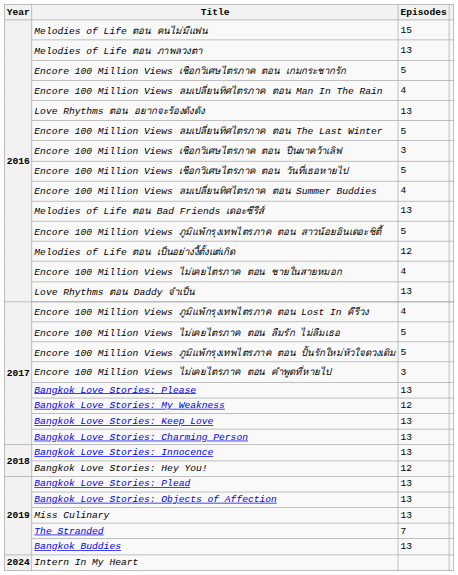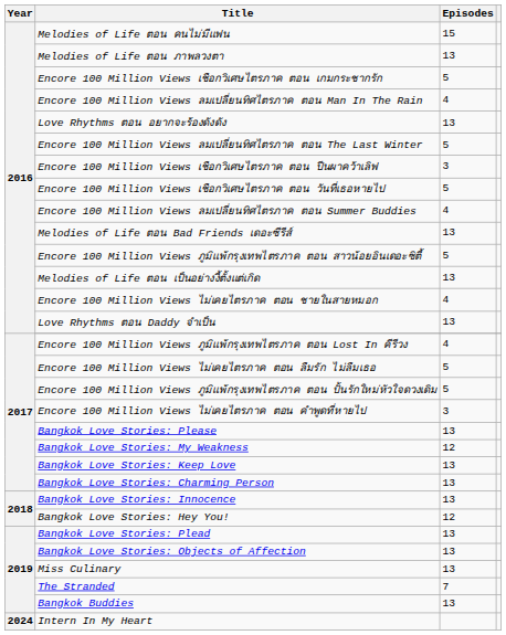 <table class="wikitable sortable plainrowheaders">
 <tr>
 <th scope="col">Year</th>
 <th scope="col">Title</th>
 <th scope="col">Episodes</th>
 <th scope="col" class="unsortable"></th>
 </tr>
 <tr>
 <th scope="row" rowspan="14">2016</th>
 <td><em>Melodies of Life ตอน คนไม่มีแฟน</em></td>
 <td>15</td>
 <td style="text-align: center;"></td>
 </tr>
 <tr>
 <td><em>Melodies of Life ตอน ภาพลวงตา</em></td>
 <td>13</td>
 <td style="text-align: center;"></td>
 </tr>
 <tr>
 <td><em>Encore 100 Million Views เชือกวิเศษไตรภาค ตอน เกมกระชากรัก</em></td>
 <td>5</td>
 <td style="text-align: center;"></td>
 </tr>
 <tr>
 <td><em>Encore 100 Million Views ลมเปลี่ยนทิศไตรภาค ตอน Man In The Rain</em></td>
 <td>4</td>
 <td style="text-align: center;"></td>
 </tr>
 <tr>
 <td><em>Love Rhythms ตอน อยากจะร้องดังดัง</em></td>
 <td>13</td>
 <td style="text-align: center;"></td>
 </tr>
 <tr>
 <td><em>Encore 100 Million Views ลมเปลี่ยนทิศไตรภาค ตอน The Last Winter</em></td>
 <td>5</td>
 <td style="text-align: center;"></td>
 </tr>
 <tr>
 <td><em>Encore 100 Million Views เชือกวิเศษไตรภาค ตอน ปีนผาคว้าเลิฟ</em></td>
 <td>3</td>
 <td style="text-align: center;"></td>
 </tr>
 <tr>
 <td><em>Encore 100 Million Views เชือกวิเศษไตรภาค ตอน วันที่เธอหายไป</em></td>
 <td>5</td>
 <td style="text-align: center;"></td>
 </tr>
 <tr>
 <td><em>Encore 100 Million Views ลมเปลี่ยนทิศไตรภาค ตอน Summer Buddies</em></td>
 <td>4</td>
 <td style="text-align: center;"></td>
 </tr>
 <tr>
 <td><em>Melodies of Life ตอน Bad Friends เดอะซีรีส์</em></td>
 <td>13</td>
 <td style="text-align: center;"></td>
 </tr>
 <tr>
 <td><em>Encore 100 Million Views ภูมิแพ้กรุงเทพไตรภาค ตอน สาวน้อยอินเดอะซิตี้</em></td>
 <td>5</td>
 <td style="text-align: center;"></td>
 </tr>
 <tr>
 <td><em>Melodies of Life ตอน เป็นอย่างงี้ตั้งแต่เกิด</em></td>
-<td>12</td>
+<td>13</td>
 <td style="text-align: center;"></td>
 </tr>
 <tr>
 <td><em>Encore 100 Million Views ไม่เคยไตรภาค ตอน ชายในสายหมอก</em></td>
 <td>4</td>
 <td style="text-align: center;"></td>
 </tr>
 <tr>
 <td><em>Love Rhythms ตอน Daddy จำเป็น</em></td>
 <td>13</td>
 <td style="text-align: center;"></td>
 </tr>
 <tr>
 <th scope="row" rowspan="9">2017</th>
 </tr>
 <tr>
 <td><em>Encore 100 Million Views ภูมิแพ้กรุงเทพไตรภาค ตอน Lost In คีรีวง</em></td>
 <td>4</td>
 <td style="text-align: center;"></td>
 </tr>
 <tr>
 <td><em>Encore 100 Million Views ไม่เคยไตรภาค ตอน ลืมรัก ไม่ลืมเธอ</em></td>
 <td>5</td>
 <td style="text-align: center;"></td>
 </tr>
 <tr>
 <td><em>Encore 100 Million Views ภูมิแพ้กรุงเทพไตรภาค ตอน ปั้นรักใหม่หัวใจดวงเดิม</em></td>
 <td>5</td>
 <td style="text-align: center;"></td>
 </tr>
 <tr>
 <td><em>Encore 100 Million Views ไม่เคยไตรภาค ตอน คำพูดที่หายไป</em></td>
 <td>3</td>
 <td style="text-align: center;"></td>
 </tr>
 <tr>
 <td><em><a href='#'>Bangkok Love Stories: Please</a></em></td>
 <td>13</td>
 <td style="text-align: center;"></td>
 </tr>
 <tr>
 <td><em><a href='#'>Bangkok Love Stories: My Weakness</a></em></td>
 <td>12</td>
 <td style="text-align: center;"></td>
 </tr>
 <tr>
 <td><em><a href='#'>Bangkok Love Stories: Keep Love</a></em></td>
 <td>13</td>
 <td style="text-align: center;"></td>
 </tr>
 <tr>
 <td><em><a href='#'>Bangkok Love Stories: Charming Person</a></em></td>
 <td>13</td>
 <td style="text-align: center;"></td>
 </tr>
 <tr>
 <th scope="row" rowspan="2">2018</th>
 <td><em><a href='#'>Bangkok Love Stories: Innocence</a></em></td>
 <td>13</td>
 <td style="text-align: center;"></td>
 </tr>
 <tr>
 <td><em>Bangkok Love Stories: Hey You!</em></td>
 <td>12</td>
 <td style="text-align: center;"></td>
 </tr>
 <tr>
 <th scope="row" rowspan="5">2019</th>
 <td><em><a href='#'>Bangkok Love Stories: Plead</a></em></td>
 <td>13</td>
 <td style="text-align: center;"></td>
 </tr>
 <tr>
 <td><em><a href='#'>Bangkok Love Stories: Objects of Affection</a></em></td>
 <td>13</td>
 <td style="text-align: center;"></td>
 </tr>
 <tr>
 <td><em>Miss Culinary</em></td>
 <td>13</td>
 <td style="text-align: center;"></td>
 </tr>
 <tr>
 <td><em><a href='#'>The Stranded</a></em></td>
 <td>7</td>
 <td style="text-align: center;"></td>
 </tr>
 <tr>
 <td><em><a href='#'>Bangkok Buddies</a></em></td>
 <td>13</td>
 <td style="text-align: center;"></td>
 </tr>
 <tr>
 <th scope="row" rowspan="1">2024</th>
 <td><em>Intern In My Heart</em></td>
 <td></td>
 <td style="text-align: center;"></td>
 </tr>
 </table>
